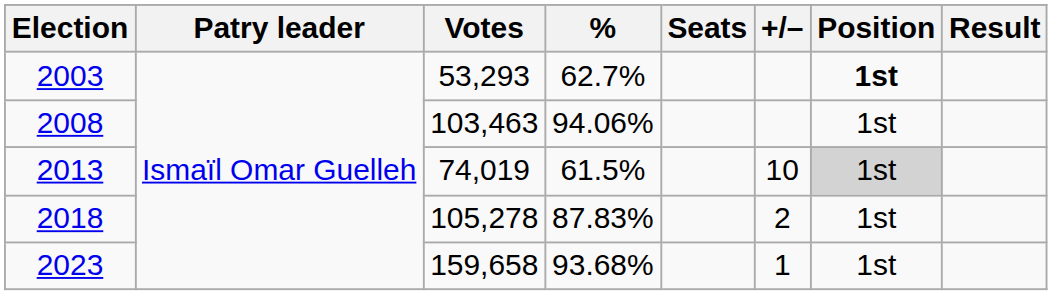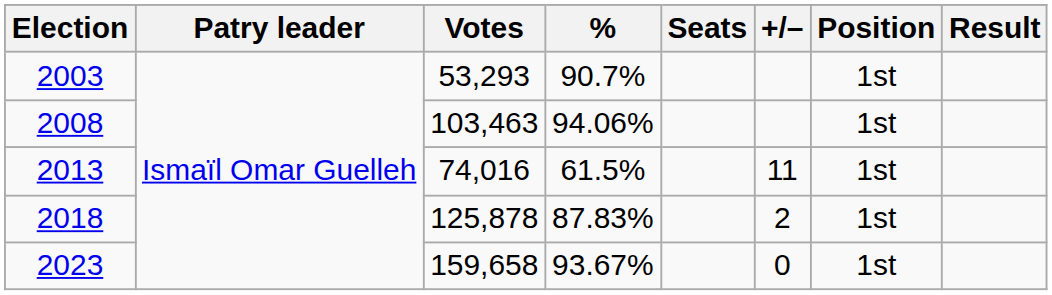 <table class="wikitable" style="text-align:center">
 <tr>
 <th>Election</th>
 <th>Patry leader</th>
 <th>Votes</th>
 <th>%</th>
 <th>Seats</th>
 <th>+/–</th>
 <th>Position</th>
 <th>Result</th>
 </tr>
 <tr>
 <td><a href='#'>2003</a></td>
 <td rowspan="5"><a href='#'>Ismaïl Omar Guelleh</a></td>
 <td>53,293</td>
-<td>62.7%</td>
+<td>90.7%</td>
 <td></td>
 <td></td>
-<td><strong> 1st</strong></td>
+<td> 1st</td>
 <td></td>
 </tr>
 <tr>
 <td><a href='#'>2008</a></td>
 <td>103,463</td>
 <td>94.06%</td>
 <td></td>
 <td></td>
 <td> 1st</td>
 <td></td>
 </tr>
 <tr>
 <td><a href='#'>2013</a></td>
-<td>74,019</td>
+<td>74,016</td>
 <td>61.5%</td>
 <td></td>
-<td> 10</td>
-<td style="background: lightgrey;"> 1st</td>
+<td> 11</td>
+<td> 1st</td>
 <td></td>
 </tr>
 <tr>
 <td><a href='#'>2018</a></td>
-<td>105,278</td>
+<td>125,878</td>
 <td>87.83%</td>
 <td></td>
 <td> 2</td>
 <td> 1st</td>
 <td></td>
 </tr>
 <tr>
 <td><a href='#'>2023</a></td>
 <td>159,658</td>
-<td>93.68%</td>
+<td>93.67%</td>
 <td></td>
-<td> 1</td>
+<td> 0</td>
 <td> 1st</td>
 <td></td>
 </tr>
 </table>
